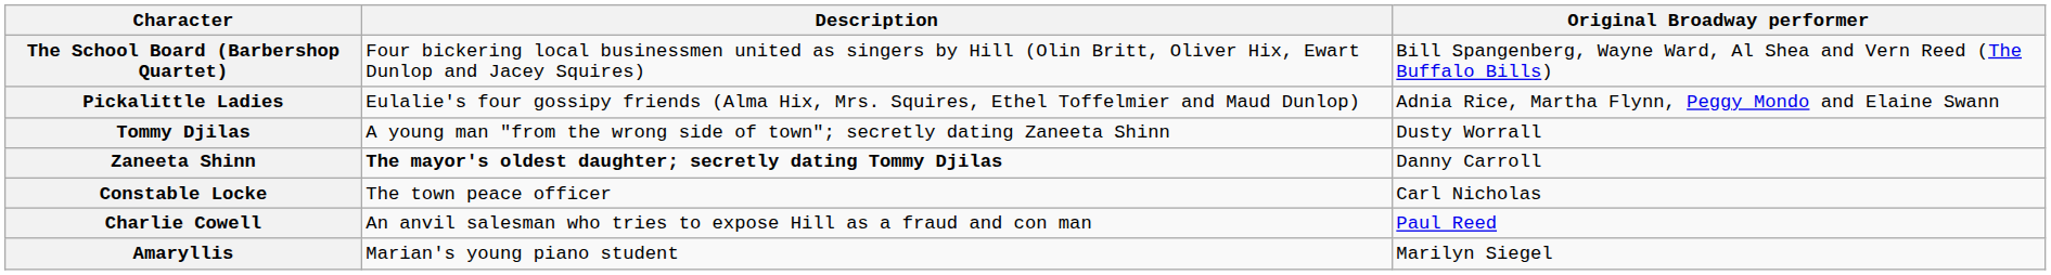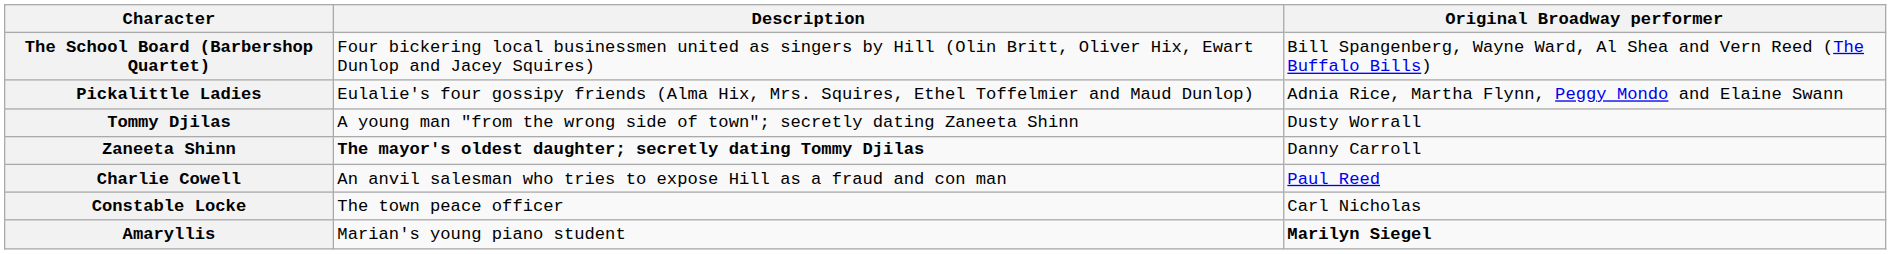 <table class="wikitable sortable" style="width:90%;">
 <tr>
 <th scope="col">Character</th>
 <th scope="col" class="unsortable">Description</th>
 <th scope="col" class="unsortable">Original Broadway performer</th>
 </tr>
 <tr>
 <th scope="row">The School Board (Barbershop Quartet)</th>
 <td>Four bickering local businessmen united as singers by Hill (Olin Britt, Oliver Hix, Ewart Dunlop and Jacey Squires)</td>
 <td>Bill Spangenberg, Wayne Ward, Al Shea and Vern Reed (<a href='#'>The Buffalo Bills</a>)</td>
 </tr>
 <tr>
 <th scope="row">Pickalittle Ladies</th>
 <td>Eulalie's four gossipy friends (Alma Hix, Mrs. Squires, Ethel Toffelmier and Maud Dunlop)</td>
 <td>Adnia Rice, Martha Flynn, <a href='#'>Peggy Mondo</a> and Elaine Swann</td>
 </tr>
 <tr>
 <th scope="row">Tommy Djilas</th>
 <td>A young man "from the wrong side of town"; secretly dating Zaneeta Shinn</td>
 <td>Dusty Worrall</td>
 </tr>
 <tr>
 <th scope="row">Zaneeta Shinn</th>
 <td><strong>The mayor's oldest daughter; secretly dating Tommy Djilas</strong></td>
 <td>Danny Carroll</td>
 </tr>
 <tr>
+<th scope="row">Charlie Cowell</th>
+<td>An anvil salesman who tries to expose Hill as a fraud and con man</td>
+<td><a href='#'>Paul Reed</a></td>
+</tr>
+<tr>
 <th scope="row">Constable Locke</th>
 <td>The town peace officer</td>
 <td>Carl Nicholas</td>
 </tr>
 <tr>
-<th scope="row">Charlie Cowell</th>
-<td>An anvil salesman who tries to expose Hill as a fraud and con man</td>
-<td><a href='#'>Paul Reed</a></td>
-</tr>
-<tr>
 <th scope="row">Amaryllis</th>
 <td>Marian's young piano student</td>
-<td>Marilyn Siegel</td>
+<td><strong>Marilyn Siegel</strong></td>
 </tr>
 </table>
